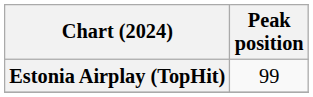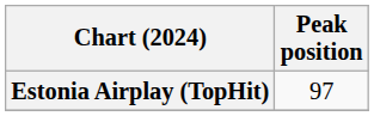 <table class="wikitable plainrowheaders" style="text-align:center">
 <tr>
 <th scope="col">Chart (2024)</th>
 <th scope="col">Peak<br>position</th>
 </tr>
 <tr>
 <th scope="row">Estonia Airplay (TopHit)</th>
-<td>99</td>
+<td>97</td>
 </tr>
 <tr>
 </tr>
 </table>
